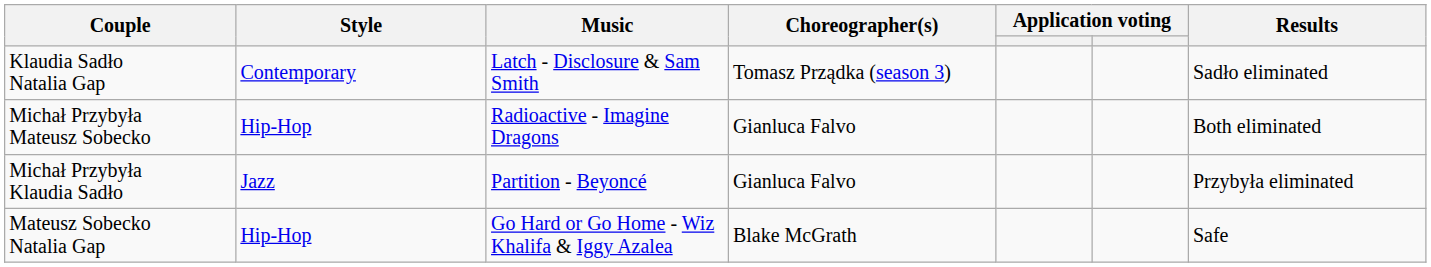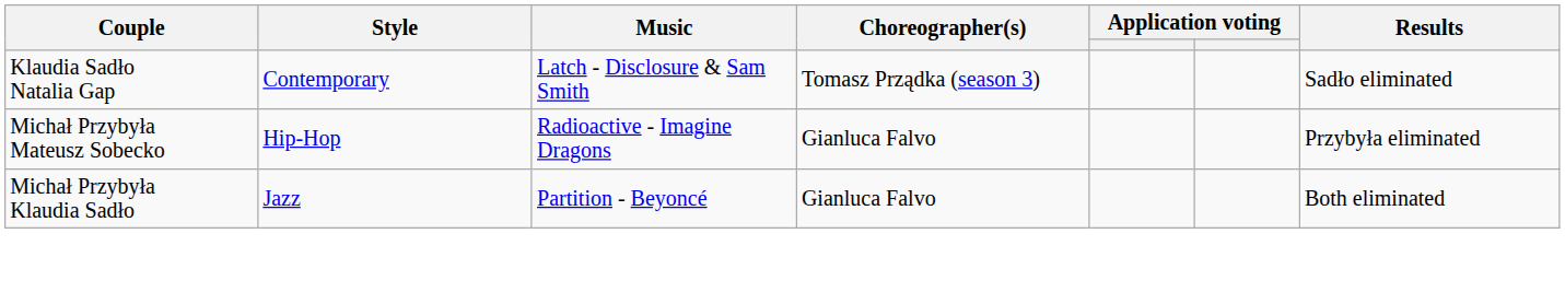 <table class="wikitable" style="width:90%;">
 <tr>
 <th scope="col" rowspan="2" class="unsortable" style="width:17em;">Couple</th>
 <th scope="col" rowspan="2" class="unsortable" style="width:17em;">Style</th>
 <th scope="col" rowspan="2" class="unsortable" style="width:17em;">Music</th>
 <th scope="col" rowspan="2" class="unsortable" style="width:17em;">Choreographer(s)</th>
 <th scope="col" colspan="2" class="unsortable" style="width:10em;">Application voting</th>
 <th scope="col" rowspan="2" class="unsortable" style="width:17em;">Results</th>
 </tr>
 <tr>
 <th scope="col" style="width:6em;"></th>
 <th scope="col" style="width:6em;"></th>
 </tr>
 <tr>
 <td>Klaudia Sadło<br>Natalia Gap</td>
 <td><a href='#'>Contemporary</a></td>
 <td><a href='#'>Latch</a> - <a href='#'>Disclosure</a> & <a href='#'>Sam Smith</a></td>
 <td>Tomasz Prządka (<a href='#'>season 3</a>)</td>
 <td></td>
 <td></td>
 <td>Sadło eliminated</td>
 </tr>
 <tr>
 <td>Michał Przybyła<br>Mateusz Sobecko</td>
 <td><a href='#'>Hip-Hop</a></td>
 <td><a href='#'>Radioactive</a> - <a href='#'>Imagine Dragons</a></td>
 <td>Gianluca Falvo</td>
 <td></td>
 <td></td>
-<td>Both eliminated</td>
+<td>Przybyła eliminated</td>
 </tr>
 <tr>
 <td>Michał Przybyła<br>Klaudia Sadło</td>
 <td><a href='#'>Jazz</a></td>
 <td><a href='#'>Partition</a> - <a href='#'>Beyoncé</a></td>
 <td>Gianluca Falvo</td>
 <td></td>
 <td></td>
-<td>Przybyła eliminated</td>
-</tr>
-<tr>
-<td>Mateusz Sobecko<br>Natalia Gap</td>
-<td><a href='#'>Hip-Hop</a></td>
-<td><a href='#'>Go Hard or Go Home</a> - <a href='#'>Wiz Khalifa</a> & <a href='#'>Iggy Azalea</a></td>
-<td>Blake McGrath</td>
-<td></td>
-<td></td>
-<td>Safe</td>
+<td>Both eliminated</td>
 </tr>
 </table>
